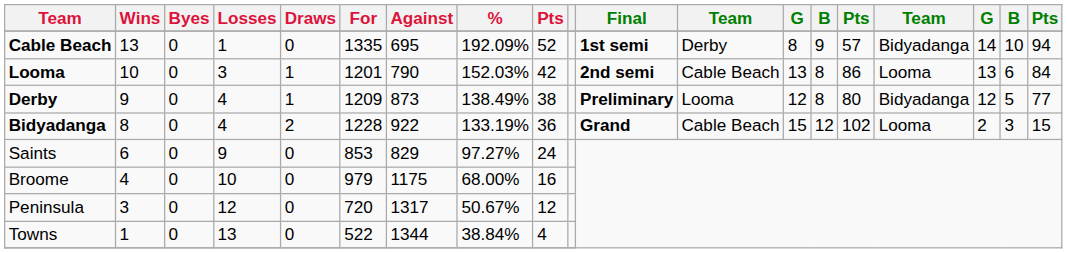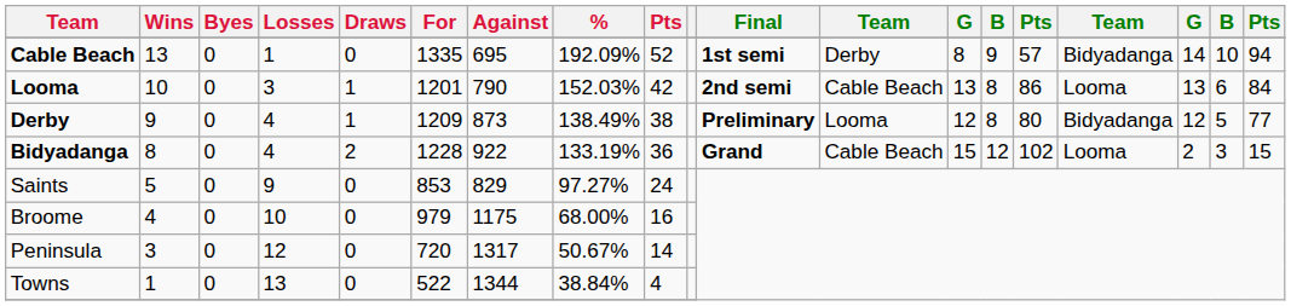 <table style="font-size: 85%; text-align: left;" class="wikitable">
 <tr>
 <th style="color:crimson">Team</th>
 <th style="color:crimson">Wins</th>
 <th style="color:crimson">Byes</th>
 <th style="color:crimson">Losses</th>
 <th style="color:crimson">Draws</th>
 <th style="color:crimson">For</th>
 <th style="color:crimson">Against</th>
 <th style="color:crimson">%</th>
 <th style="color:crimson">Pts</th>
 <th></th>
 <th style="color:green">Final</th>
 <th style="color:green">Team</th>
 <th style="color:green">G</th>
 <th style="color:green">B</th>
 <th style="color:green">Pts</th>
 <th style="color:green">Team</th>
 <th style="color:green">G</th>
 <th style="color:green">B</th>
 <th style="color:green">Pts</th>
 </tr>
 <tr>
 </tr>
 <tr>
 </tr>
 <tr>
 <td><strong>	Cable Beach	</strong></td>
 <td>13</td>
 <td>0</td>
 <td>1</td>
 <td>0</td>
 <td>1335</td>
 <td>695</td>
 <td>192.09%</td>
 <td>52</td>
 <td></td>
 <td><strong>1st semi</strong></td>
 <td>Derby</td>
 <td>8</td>
 <td>9</td>
 <td>57</td>
 <td>Bidyadanga</td>
 <td>14</td>
 <td>10</td>
 <td>94</td>
 </tr>
 <tr>
 <td><strong>	Looma	</strong></td>
 <td>10</td>
 <td>0</td>
 <td>3</td>
 <td>1</td>
 <td>1201</td>
 <td>790</td>
 <td>152.03%</td>
 <td>42</td>
 <td></td>
 <td><strong>2nd semi</strong></td>
 <td>Cable Beach</td>
 <td>13</td>
 <td>8</td>
 <td>86</td>
 <td>Looma</td>
 <td>13</td>
 <td>6</td>
 <td>84</td>
 </tr>
 <tr>
 <td><strong>	Derby	</strong></td>
 <td>9</td>
 <td>0</td>
 <td>4</td>
 <td>1</td>
 <td>1209</td>
 <td>873</td>
 <td>138.49%</td>
 <td>38</td>
 <td></td>
 <td><strong>Preliminary</strong></td>
 <td>Looma</td>
 <td>12</td>
 <td>8</td>
 <td>80</td>
 <td>Bidyadanga</td>
 <td>12</td>
 <td>5</td>
 <td>77</td>
 </tr>
 <tr>
 <td><strong>	Bidyadanga	</strong></td>
 <td>8</td>
 <td>0</td>
 <td>4</td>
 <td>2</td>
 <td>1228</td>
 <td>922</td>
 <td>133.19%</td>
 <td>36</td>
 <td></td>
 <td><strong>Grand</strong></td>
 <td>Cable Beach</td>
 <td>15</td>
 <td>12</td>
 <td>102</td>
 <td>Looma</td>
 <td>2</td>
 <td>3</td>
 <td>15</td>
 </tr>
 <tr>
 <td>Saints</td>
-<td>6</td>
+<td>5</td>
 <td>0</td>
 <td>9</td>
 <td>0</td>
 <td>853</td>
 <td>829</td>
 <td>97.27%</td>
 <td>24</td>
 <td></td>
 </tr>
 <tr>
 <td>Broome</td>
 <td>4</td>
 <td>0</td>
 <td>10</td>
 <td>0</td>
 <td>979</td>
 <td>1175</td>
 <td>68.00%</td>
 <td>16</td>
 <td></td>
 </tr>
 <tr>
 <td>Peninsula</td>
 <td>3</td>
 <td>0</td>
 <td>12</td>
 <td>0</td>
 <td>720</td>
 <td>1317</td>
 <td>50.67%</td>
-<td>12</td>
+<td>14</td>
 <td></td>
 </tr>
 <tr>
 <td>Towns</td>
 <td>1</td>
 <td>0</td>
 <td>13</td>
 <td>0</td>
 <td>522</td>
 <td>1344</td>
 <td>38.84%</td>
 <td>4</td>
 <td></td>
 </tr>
 <tr>
 </tr>
 </table>
